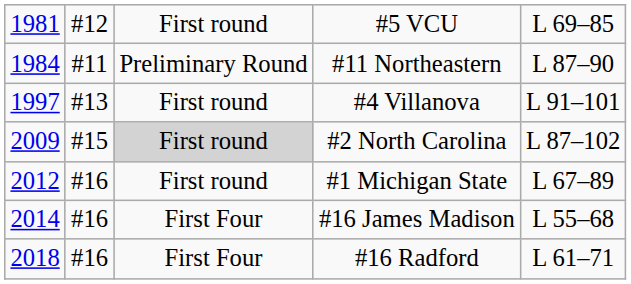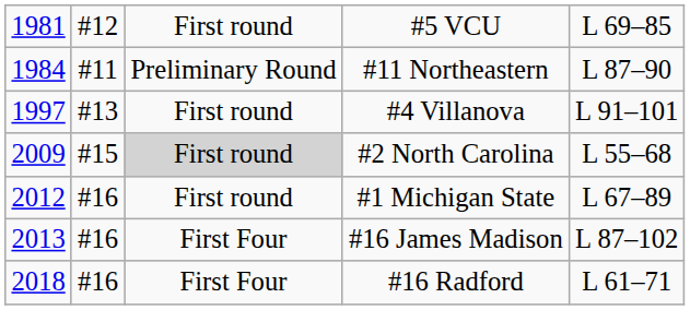 <table class="wikitable">
 <tr align="center">
 <td><a href='#'>1981</a></td>
 <td>#12</td>
 <td>First round</td>
 <td>#5 VCU</td>
 <td>L 69–85</td>
 </tr>
 <tr align="center">
 <td><a href='#'>1984</a></td>
 <td>#11</td>
 <td>Preliminary Round</td>
 <td>#11 Northeastern</td>
 <td>L 87–90</td>
 </tr>
 <tr align="center">
 <td><a href='#'>1997</a></td>
 <td>#13</td>
 <td>First round</td>
 <td>#4 Villanova</td>
 <td>L 91–101</td>
 </tr>
 <tr align="center">
 <td><a href='#'>2009</a></td>
 <td>#15</td>
 <td style="background: lightgrey;">First round</td>
 <td>#2 North Carolina</td>
-<td>L 87–102</td>
+<td>L 55–68</td>
 </tr>
 <tr align="center">
 <td><a href='#'>2012</a></td>
 <td>#16</td>
 <td>First round</td>
 <td>#1 Michigan State</td>
 <td>L 67–89</td>
 </tr>
 <tr align="center">
-<td><a href='#'>2014</a></td>
+<td><a href='#'>2013</a></td>
 <td>#16</td>
 <td>First Four</td>
 <td>#16 James Madison</td>
-<td>L 55–68</td>
+<td>L 87–102</td>
 </tr>
 <tr align="center">
 <td><a href='#'>2018</a></td>
 <td>#16</td>
 <td>First Four</td>
 <td>#16 Radford</td>
 <td>L 61–71</td>
 </tr>
 </table>
